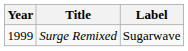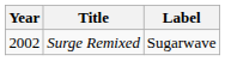 <table class="wikitable">
 <tr>
 <th>Year</th>
 <th>Title</th>
 <th>Label</th>
 </tr>
 <tr>
-<td>1999</td>
+<td>2002</td>
 <td><em>Surge Remixed</em></td>
 <td>Sugarwave</td>
 </tr>
 </table>
